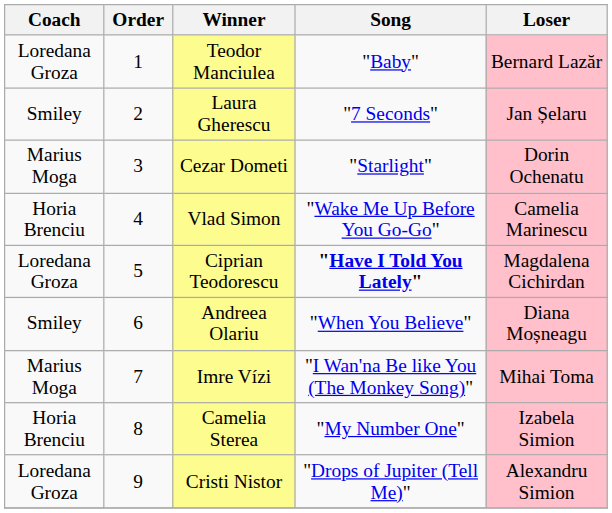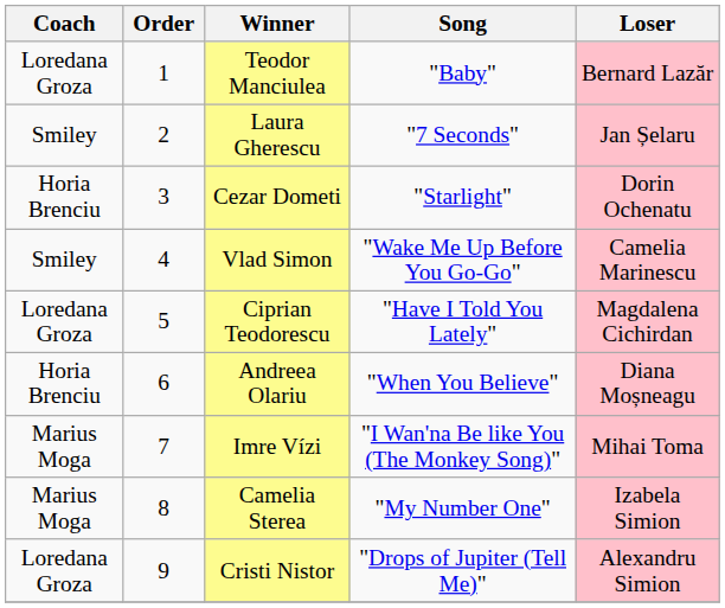 <table class="wikitable" style="text-align: center; width:80%;">
 <tr>
 <th style="width:11%;">Coach</th>
 <th style="width:05%;">Order</th>
 <th style="width:16%;">Winner</th>
 <th style="width:25%;">Song</th>
 <th style="width:16%;">Loser</th>
 </tr>
 <tr>
 <td>Loredana Groza</td>
 <td>1</td>
 <td style="background:#FDFC8F;">Teodor Manciulea</td>
 <td>"<a href='#'>Baby</a>"</td>
 <td style="background:pink;">Bernard Lazăr</td>
 </tr>
 <tr>
 <td>Smiley</td>
 <td>2</td>
 <td style="background:#FDFC8F;">Laura Gherescu</td>
 <td>"<a href='#'>7 Seconds</a>"</td>
 <td style="background:pink;">Jan Șelaru</td>
 </tr>
 <tr>
-<td>Marius Moga</td>
+<td>Horia Brenciu</td>
 <td>3</td>
 <td style="background:#FDFC8F;">Cezar Dometi</td>
 <td>"<a href='#'>Starlight</a>"</td>
 <td style="background:pink;">Dorin Ochenatu</td>
 </tr>
 <tr>
-<td>Horia Brenciu</td>
+<td>Smiley</td>
 <td>4</td>
 <td style="background:#FDFC8F;">Vlad Simon</td>
 <td>"<a href='#'>Wake Me Up Before You Go-Go</a>"</td>
 <td style="background:pink;">Camelia Marinescu</td>
 </tr>
 <tr>
 <td>Loredana Groza</td>
 <td>5</td>
 <td style="background:#FDFC8F;">Ciprian Teodorescu</td>
-<td><strong>"<a href='#'>Have I Told You Lately</a>"</strong></td>
+<td>"<a href='#'>Have I Told You Lately</a>"</td>
 <td style="background:pink;">Magdalena Cichirdan</td>
 </tr>
 <tr>
-<td>Smiley</td>
+<td>Horia Brenciu</td>
 <td>6</td>
 <td style="background:#FDFC8F;">Andreea Olariu</td>
 <td>"<a href='#'>When You Believe</a>"</td>
 <td style="background:pink;">Diana Moșneagu</td>
 </tr>
 <tr>
 <td>Marius Moga</td>
 <td>7</td>
 <td style="background:#FDFC8F;">Imre Vízi</td>
 <td>"<a href='#'>I Wan'na Be like You (The Monkey Song)</a>"</td>
 <td style="background:pink;">Mihai Toma</td>
 </tr>
 <tr>
-<td>Horia Brenciu</td>
+<td>Marius Moga</td>
 <td>8</td>
 <td style="background:#FDFC8F;">Camelia Sterea</td>
 <td>"<a href='#'>My Number One</a>"</td>
 <td style="background:pink;">Izabela Simion</td>
 </tr>
 <tr>
 <td>Loredana Groza</td>
 <td>9</td>
 <td style="background:#FDFC8F;">Cristi Nistor</td>
 <td>"<a href='#'>Drops of Jupiter (Tell Me)</a>"</td>
 <td style="background:pink;">Alexandru Simion</td>
 </tr>
 <tr>
 </tr>
 </table>
